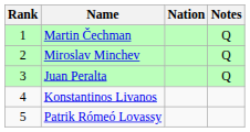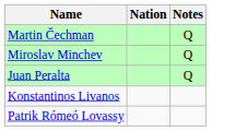 <table class="wikitable sortable" style="text-align:center">
 <tr>
-<th>Rank</th>
 <th>Name</th>
 <th>Nation</th>
 <th>Notes</th>
 </tr>
 <tr bgcolor=bbffbb>
-<td>1</td>
 <td align=left><a href='#'>Martin Čechman</a></td>
 <td align=left></td>
 <td>Q</td>
 </tr>
 <tr bgcolor=bbffbb>
-<td>2</td>
 <td align=left><a href='#'>Miroslav Minchev</a></td>
 <td align=left></td>
 <td>Q</td>
 </tr>
 <tr bgcolor=bbffbb>
-<td>3</td>
 <td align=left><a href='#'>Juan Peralta</a></td>
 <td align=left></td>
 <td>Q</td>
 </tr>
 <tr>
-<td>4</td>
 <td align=left><a href='#'>Konstantinos Livanos</a></td>
 <td align=left></td>
 <td></td>
 </tr>
 <tr>
-<td>5</td>
 <td align=left><a href='#'>Patrik Rómeó Lovassy</a></td>
 <td align=left></td>
 <td></td>
 </tr>
 </table>
